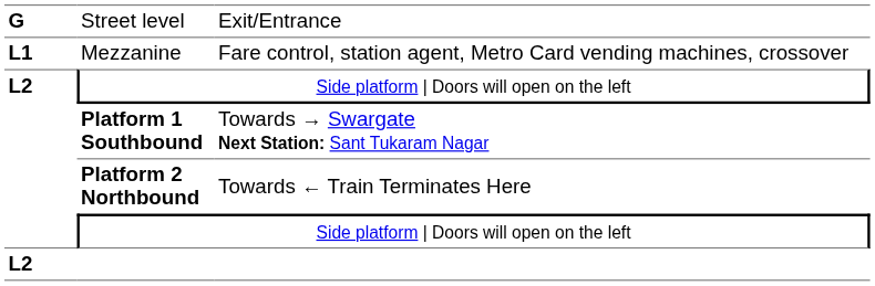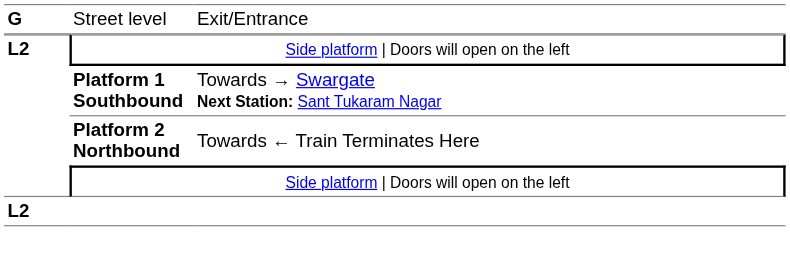 <table table border=0 cellspacing=0 cellpadding=3>
 <tr>
 <td style="border-bottom:solid 1px grey;border-top:solid 1px grey;" width=50 valign=top><strong>G</strong></td>
 <td style="border-top:solid 1px grey;border-bottom:solid 1px grey;" width=100 valign=top>Street level</td>
 <td style="border-top:solid 1px grey;border-bottom:solid 1px grey;" width=500 valign=top>Exit/Entrance</td>
-</tr>
-<tr>
-<td valign=top><strong>L1</strong></td>
-<td valign=top>Mezzanine</td>
-<td valign=top>Fare control, station agent, Metro Card vending machines, crossover<br></td>
 </tr>
 <tr>
 <td style="border-top:solid 1px grey;border-bottom:solid 1px grey;" width=50 rowspan=4 valign=top><strong>L2</strong></td>
 <td style="border-top:solid 1px grey;border-right:solid 2px black;border-left:solid 2px black;border-bottom:solid 2px black;text-align:center;" colspan=2><small><a href='#'>Side platform</a> | Doors will open on the left </small></td>
 </tr>
 <tr>
 <td style="border-bottom:solid 1px grey;" width=100><span><strong>Platform 1</strong><br><strong>Southbound</strong></span></td>
 <td style="border-bottom:solid 1px grey;" width=500>Towards → <a href='#'>Swargate</a><br><small><strong>Next Station:</strong> <a href='#'>Sant Tukaram Nagar</a></small></td>
 </tr>
 <tr>
 <td><span><strong>Platform 2</strong><br><strong>Northbound</strong></span></td>
 <td>Towards ← Train Terminates Here</td>
 </tr>
 <tr>
 <td style="border-top:solid 2px black;border-right:solid 2px black;border-left:solid 2px black;border-bottom:solid 1px grey;" colspan=2  align=center><small><a href='#'>Side platform</a> | Doors will open on the left </small></td>
 </tr>
 <tr>
 <td style="border-bottom:solid 1px grey;" width=50 rowspan=2 valign=top><strong>L2</strong></td>
 <td style="border-bottom:solid 1px grey;" width=100></td>
 <td style="border-bottom:solid 1px grey;" width=500></td>
 </tr>
 <tr>
 </tr>
 </table>
